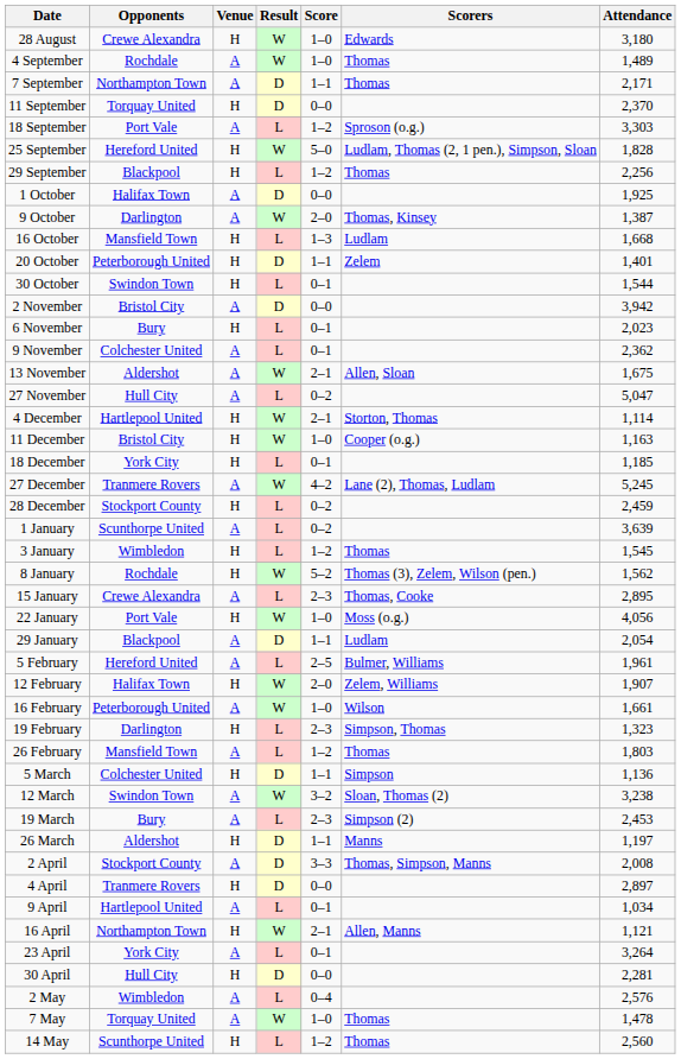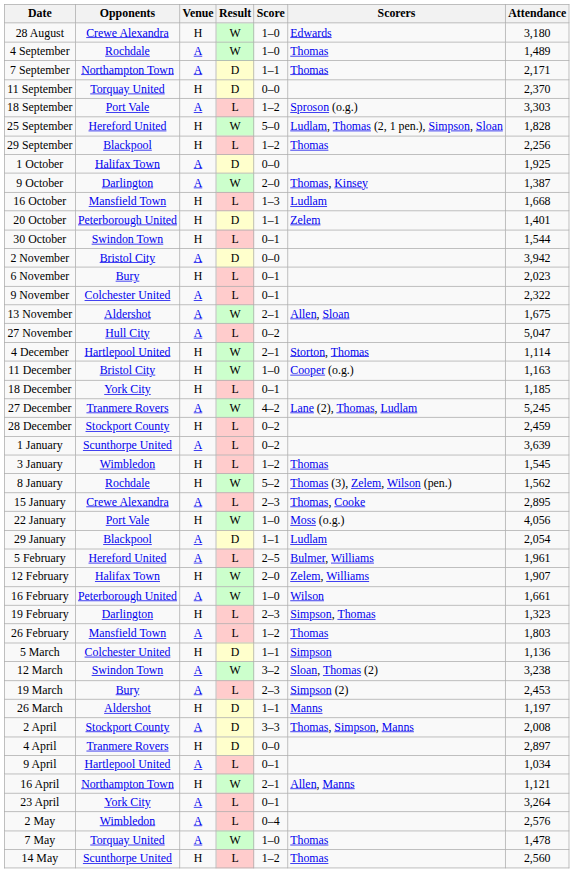 <table class="wikitable" style="text-align:center">
 <tr>
 <th>Date</th>
 <th>Opponents</th>
 <th>Venue</th>
 <th>Result</th>
 <th>Score</th>
 <th>Scorers</th>
 <th>Attendance</th>
 </tr>
 <tr>
 <td>28 August</td>
 <td><a href='#'>Crewe Alexandra</a></td>
 <td>H</td>
 <td style="background-color:#CCFFCC">W</td>
 <td>1–0</td>
 <td align="left"><a href='#'>Edwards</a></td>
 <td>3,180</td>
 </tr>
 <tr>
 <td>4 September</td>
 <td><a href='#'>Rochdale</a></td>
 <td><a href='#'>A</a></td>
 <td style="background-color:#CCFFCC">W</td>
 <td>1–0</td>
 <td align="left"><a href='#'>Thomas</a></td>
 <td>1,489</td>
 </tr>
 <tr>
 <td>7 September</td>
 <td><a href='#'>Northampton Town</a></td>
 <td><a href='#'>A</a></td>
 <td style="background-color:#FFFFCC">D</td>
 <td>1–1</td>
 <td align="left"><a href='#'>Thomas</a></td>
 <td>2,171</td>
 </tr>
 <tr>
 <td>11 September</td>
 <td><a href='#'>Torquay United</a></td>
 <td>H</td>
 <td style="background-color:#FFFFCC">D</td>
 <td>0–0</td>
 <td align="left"></td>
 <td>2,370</td>
 </tr>
 <tr>
 <td>18 September</td>
 <td><a href='#'>Port Vale</a></td>
 <td><a href='#'>A</a></td>
 <td style="background-color:#FFCCCC">L</td>
 <td>1–2</td>
 <td align="left"><a href='#'>Sproson</a> (o.g.)</td>
 <td>3,303</td>
 </tr>
 <tr>
 <td>25 September</td>
 <td><a href='#'>Hereford United</a></td>
 <td>H</td>
 <td style="background-color:#CCFFCC">W</td>
 <td>5–0</td>
 <td align="left"><a href='#'>Ludlam</a>, <a href='#'>Thomas</a> (2, 1 pen.), <a href='#'>Simpson</a>, <a href='#'>Sloan</a></td>
 <td>1,828</td>
 </tr>
 <tr>
 <td>29 September</td>
 <td><a href='#'>Blackpool</a></td>
 <td>H</td>
 <td style="background-color:#FFCCCC">L</td>
 <td>1–2</td>
 <td align="left"><a href='#'>Thomas</a></td>
 <td>2,256</td>
 </tr>
 <tr>
 <td>1 October</td>
 <td><a href='#'>Halifax Town</a></td>
 <td><a href='#'>A</a></td>
 <td style="background-color:#FFFFCC">D</td>
 <td>0–0</td>
 <td align="left"></td>
 <td>1,925</td>
 </tr>
 <tr>
 <td>9 October</td>
 <td><a href='#'>Darlington</a></td>
 <td><a href='#'>A</a></td>
 <td style="background-color:#CCFFCC">W</td>
 <td>2–0</td>
 <td align="left"><a href='#'>Thomas</a>, <a href='#'>Kinsey</a></td>
 <td>1,387</td>
 </tr>
 <tr>
 <td>16 October</td>
 <td><a href='#'>Mansfield Town</a></td>
 <td>H</td>
 <td style="background-color:#FFCCCC">L</td>
 <td>1–3</td>
 <td align="left"><a href='#'>Ludlam</a></td>
 <td>1,668</td>
 </tr>
 <tr>
 <td>20 October</td>
 <td><a href='#'>Peterborough United</a></td>
 <td>H</td>
 <td style="background-color:#FFFFCC">D</td>
 <td>1–1</td>
 <td align="left"><a href='#'>Zelem</a></td>
 <td>1,401</td>
 </tr>
 <tr>
 <td>30 October</td>
 <td><a href='#'>Swindon Town</a></td>
 <td>H</td>
 <td style="background-color:#FFCCCC">L</td>
 <td>0–1</td>
 <td align="left"></td>
 <td>1,544</td>
 </tr>
 <tr>
 <td>2 November</td>
 <td><a href='#'>Bristol City</a></td>
 <td><a href='#'>A</a></td>
 <td style="background-color:#FFFFCC">D</td>
 <td>0–0</td>
 <td align="left"></td>
 <td>3,942</td>
 </tr>
 <tr>
 <td>6 November</td>
 <td><a href='#'>Bury</a></td>
 <td>H</td>
 <td style="background-color:#FFCCCC">L</td>
 <td>0–1</td>
 <td align="left"></td>
 <td>2,023</td>
 </tr>
 <tr>
 <td>9 November</td>
 <td><a href='#'>Colchester United</a></td>
 <td><a href='#'>A</a></td>
 <td style="background-color:#FFCCCC">L</td>
 <td>0–1</td>
 <td align="left"></td>
-<td>2,362</td>
+<td>2,322</td>
 </tr>
 <tr>
 <td>13 November</td>
 <td><a href='#'>Aldershot</a></td>
 <td><a href='#'>A</a></td>
 <td style="background-color:#CCFFCC">W</td>
 <td>2–1</td>
 <td align="left"><a href='#'>Allen</a>, <a href='#'>Sloan</a></td>
 <td>1,675</td>
 </tr>
 <tr>
 <td>27 November</td>
 <td><a href='#'>Hull City</a></td>
 <td><a href='#'>A</a></td>
 <td style="background-color:#FFCCCC">L</td>
 <td>0–2</td>
 <td align="left"></td>
 <td>5,047</td>
 </tr>
 <tr>
 <td>4 December</td>
 <td><a href='#'>Hartlepool United</a></td>
 <td>H</td>
 <td style="background-color:#CCFFCC">W</td>
 <td>2–1</td>
 <td align="left"><a href='#'>Storton</a>, <a href='#'>Thomas</a></td>
 <td>1,114</td>
 </tr>
 <tr>
 <td>11 December</td>
 <td><a href='#'>Bristol City</a></td>
 <td>H</td>
 <td style="background-color:#CCFFCC">W</td>
 <td>1–0</td>
 <td align="left"><a href='#'>Cooper</a> (o.g.)</td>
 <td>1,163</td>
 </tr>
 <tr>
 <td>18 December</td>
 <td><a href='#'>York City</a></td>
 <td>H</td>
 <td style="background-color:#FFCCCC">L</td>
 <td>0–1</td>
 <td align="left"></td>
 <td>1,185</td>
 </tr>
 <tr>
 <td>27 December</td>
 <td><a href='#'>Tranmere Rovers</a></td>
 <td><a href='#'>A</a></td>
 <td style="background-color:#CCFFCC">W</td>
 <td>4–2</td>
 <td align="left"><a href='#'>Lane</a> (2), <a href='#'>Thomas</a>, <a href='#'>Ludlam</a></td>
 <td>5,245</td>
 </tr>
 <tr>
 <td>28 December</td>
 <td><a href='#'>Stockport County</a></td>
 <td>H</td>
 <td style="background-color:#FFCCCC">L</td>
 <td>0–2</td>
 <td align="left"></td>
 <td>2,459</td>
 </tr>
 <tr>
 <td>1 January</td>
 <td><a href='#'>Scunthorpe United</a></td>
 <td><a href='#'>A</a></td>
 <td style="background-color:#FFCCCC">L</td>
 <td>0–2</td>
 <td align="left"></td>
 <td>3,639</td>
 </tr>
 <tr>
 <td>3 January</td>
 <td><a href='#'>Wimbledon</a></td>
 <td>H</td>
 <td style="background-color:#FFCCCC">L</td>
 <td>1–2</td>
 <td align="left"><a href='#'>Thomas</a></td>
 <td>1,545</td>
 </tr>
 <tr>
 <td>8 January</td>
 <td><a href='#'>Rochdale</a></td>
 <td>H</td>
 <td style="background-color:#CCFFCC">W</td>
 <td>5–2</td>
 <td align="left"><a href='#'>Thomas</a> (3), <a href='#'>Zelem</a>, <a href='#'>Wilson</a> (pen.)</td>
 <td>1,562</td>
 </tr>
 <tr>
 <td>15 January</td>
 <td><a href='#'>Crewe Alexandra</a></td>
 <td><a href='#'>A</a></td>
 <td style="background-color:#FFCCCC">L</td>
 <td>2–3</td>
 <td align="left"><a href='#'>Thomas</a>, <a href='#'>Cooke</a></td>
 <td>2,895</td>
 </tr>
 <tr>
 <td>22 January</td>
 <td><a href='#'>Port Vale</a></td>
 <td>H</td>
 <td style="background-color:#CCFFCC">W</td>
 <td>1–0</td>
 <td align="left"><a href='#'>Moss</a> (o.g.)</td>
 <td>4,056</td>
 </tr>
 <tr>
 <td>29 January</td>
 <td><a href='#'>Blackpool</a></td>
 <td><a href='#'>A</a></td>
 <td style="background-color:#FFFFCC">D</td>
 <td>1–1</td>
 <td align="left"><a href='#'>Ludlam</a></td>
 <td>2,054</td>
 </tr>
 <tr>
 <td>5 February</td>
 <td><a href='#'>Hereford United</a></td>
 <td><a href='#'>A</a></td>
 <td style="background-color:#FFCCCC">L</td>
 <td>2–5</td>
 <td align="left"><a href='#'>Bulmer</a>, <a href='#'>Williams</a></td>
 <td>1,961</td>
 </tr>
 <tr>
 <td>12 February</td>
 <td><a href='#'>Halifax Town</a></td>
 <td>H</td>
 <td style="background-color:#CCFFCC">W</td>
 <td>2–0</td>
 <td align="left"><a href='#'>Zelem</a>, <a href='#'>Williams</a></td>
 <td>1,907</td>
 </tr>
 <tr>
 <td>16 February</td>
 <td><a href='#'>Peterborough United</a></td>
 <td><a href='#'>A</a></td>
 <td style="background-color:#CCFFCC">W</td>
 <td>1–0</td>
 <td align="left"><a href='#'>Wilson</a></td>
 <td>1,661</td>
 </tr>
 <tr>
 <td>19 February</td>
 <td><a href='#'>Darlington</a></td>
 <td>H</td>
 <td style="background-color:#FFCCCC">L</td>
 <td>2–3</td>
 <td align="left"><a href='#'>Simpson</a>, <a href='#'>Thomas</a></td>
 <td>1,323</td>
 </tr>
 <tr>
 <td>26 February</td>
 <td><a href='#'>Mansfield Town</a></td>
 <td><a href='#'>A</a></td>
 <td style="background-color:#FFCCCC">L</td>
 <td>1–2</td>
 <td align="left"><a href='#'>Thomas</a></td>
 <td>1,803</td>
 </tr>
 <tr>
 <td>5 March</td>
 <td><a href='#'>Colchester United</a></td>
 <td>H</td>
 <td style="background-color:#FFFFCC">D</td>
 <td>1–1</td>
 <td align="left"><a href='#'>Simpson</a></td>
 <td>1,136</td>
 </tr>
 <tr>
 <td>12 March</td>
 <td><a href='#'>Swindon Town</a></td>
 <td><a href='#'>A</a></td>
 <td style="background-color:#CCFFCC">W</td>
 <td>3–2</td>
 <td align="left"><a href='#'>Sloan</a>, <a href='#'>Thomas</a> (2)</td>
 <td>3,238</td>
 </tr>
 <tr>
 <td>19 March</td>
 <td><a href='#'>Bury</a></td>
 <td><a href='#'>A</a></td>
 <td style="background-color:#FFCCCC">L</td>
 <td>2–3</td>
 <td align="left"><a href='#'>Simpson</a> (2)</td>
 <td>2,453</td>
 </tr>
 <tr>
 <td>26 March</td>
 <td><a href='#'>Aldershot</a></td>
 <td>H</td>
 <td style="background-color:#FFFFCC">D</td>
 <td>1–1</td>
 <td align="left"><a href='#'>Manns</a></td>
 <td>1,197</td>
 </tr>
 <tr>
 <td>2 April</td>
 <td><a href='#'>Stockport County</a></td>
 <td><a href='#'>A</a></td>
 <td style="background-color:#FFFFCC">D</td>
 <td>3–3</td>
 <td align="left"><a href='#'>Thomas</a>, <a href='#'>Simpson</a>, <a href='#'>Manns</a></td>
 <td>2,008</td>
 </tr>
 <tr>
 <td>4 April</td>
 <td><a href='#'>Tranmere Rovers</a></td>
 <td>H</td>
 <td style="background-color:#FFFFCC">D</td>
 <td>0–0</td>
 <td align="left"></td>
 <td>2,897</td>
 </tr>
 <tr>
 <td>9 April</td>
 <td><a href='#'>Hartlepool United</a></td>
 <td><a href='#'>A</a></td>
 <td style="background-color:#FFCCCC">L</td>
 <td>0–1</td>
 <td align="left"></td>
 <td>1,034</td>
 </tr>
 <tr>
 <td>16 April</td>
 <td><a href='#'>Northampton Town</a></td>
 <td>H</td>
 <td style="background-color:#CCFFCC">W</td>
 <td>2–1</td>
 <td align="left"><a href='#'>Allen</a>, <a href='#'>Manns</a></td>
 <td>1,121</td>
 </tr>
 <tr>
 <td>23 April</td>
 <td><a href='#'>York City</a></td>
 <td><a href='#'>A</a></td>
 <td style="background-color:#FFCCCC">L</td>
 <td>0–1</td>
 <td align="left"></td>
 <td>3,264</td>
 </tr>
 <tr>
-<td>30 April</td>
-<td><a href='#'>Hull City</a></td>
-<td>H</td>
-<td style="background-color:#FFFFCC">D</td>
-<td>0–0</td>
-<td align="left"></td>
-<td>2,281</td>
-</tr>
-<tr>
 <td>2 May</td>
 <td><a href='#'>Wimbledon</a></td>
 <td><a href='#'>A</a></td>
 <td style="background-color:#FFCCCC">L</td>
 <td>0–4</td>
 <td align="left"></td>
 <td>2,576</td>
 </tr>
 <tr>
 <td>7 May</td>
 <td><a href='#'>Torquay United</a></td>
 <td><a href='#'>A</a></td>
 <td style="background-color:#CCFFCC">W</td>
 <td>1–0</td>
 <td align="left"><a href='#'>Thomas</a></td>
 <td>1,478</td>
 </tr>
 <tr>
 <td>14 May</td>
 <td><a href='#'>Scunthorpe United</a></td>
 <td>H</td>
 <td style="background-color:#FFCCCC">L</td>
 <td>1–2</td>
 <td align="left"><a href='#'>Thomas</a></td>
 <td>2,560</td>
 </tr>
 </table>
